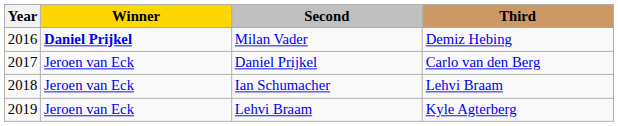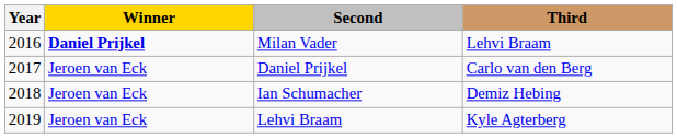 <table class="wikitable sortable">
 <tr>
 <th>Year</th>
 <th scope=col colspan=1 style="width:200px; background: gold;">Winner</th>
 <th scope=col colspan=1 style="width:200px; background: silver;">Second</th>
 <th scope=col colspan=1 style="width:200px; background: #cc9966;">Third</th>
 </tr>
 <tr>
 <td>2016</td>
 <td><strong><a href='#'>Daniel Prijkel</a></strong></td>
 <td><a href='#'>Milan Vader</a></td>
-<td><a href='#'>Demiz Hebing</a></td>
+<td><a href='#'>Lehvi Braam</a></td>
 </tr>
 <tr>
 <td>2017</td>
 <td><a href='#'>Jeroen van Eck</a></td>
 <td><a href='#'>Daniel Prijkel</a></td>
 <td><a href='#'>Carlo van den Berg</a></td>
 </tr>
 <tr>
 <td>2018</td>
 <td><a href='#'>Jeroen van Eck</a></td>
 <td><a href='#'>Ian Schumacher</a></td>
-<td><a href='#'>Lehvi Braam</a></td>
+<td><a href='#'>Demiz Hebing</a></td>
 </tr>
 <tr>
 <td>2019</td>
 <td><a href='#'>Jeroen van Eck</a></td>
 <td><a href='#'>Lehvi Braam</a></td>
 <td><a href='#'>Kyle Agterberg</a></td>
 </tr>
 </table>
